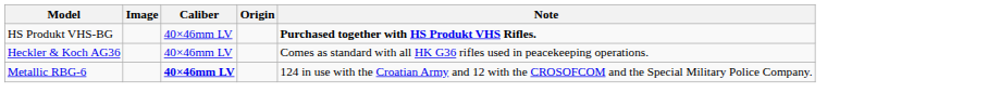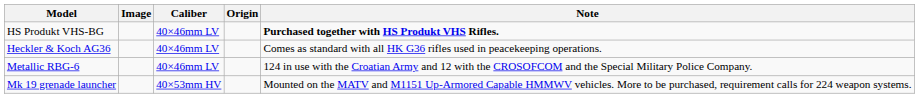 <table class="wikitable">
 <tr>
 <th>Model</th>
 <th>Image</th>
 <th>Caliber</th>
 <th>Origin</th>
 <th>Note</th>
 </tr>
 <tr>
 <td>HS Produkt VHS-BG</td>
 <td></td>
 <td><a href='#'>40×46mm LV</a></td>
 <td></td>
 <td><strong>Purchased together with <a href='#'>HS Produkt VHS</a> Rifles.</strong></td>
 </tr>
 <tr>
 <td><a href='#'>Heckler & Koch AG36</a></td>
 <td></td>
 <td><a href='#'>40×46mm LV</a></td>
 <td></td>
 <td>Comes as standard with all <a href='#'>HK G36</a> rifles used in peacekeeping operations.</td>
 </tr>
 <tr>
 <td><a href='#'>Metallic RBG-6</a></td>
 <td></td>
-<td><strong><a href='#'>40×46mm LV</a></strong></td>
+<td><a href='#'>40×46mm LV</a></td>
 <td><br></td>
 <td>124 in use with the <a href='#'>Croatian Army</a> and 12 with the <a href='#'>CROSOFCOM</a> and the Special Military Police Company.</td>
 </tr>
+<tr>
+<td><a href='#'>Mk 19 grenade launcher</a></td>
+<td></td>
+<td><a href='#'>40×53mm HV</a></td>
+<td></td>
+<td>Mounted on the <a href='#'>MATV</a> and <a href='#'>M1151 Up-Armored Capable HMMWV</a> vehicles. More to be purchased, requirement calls for 224 weapon systems.</td>
+</tr>
 </table>
